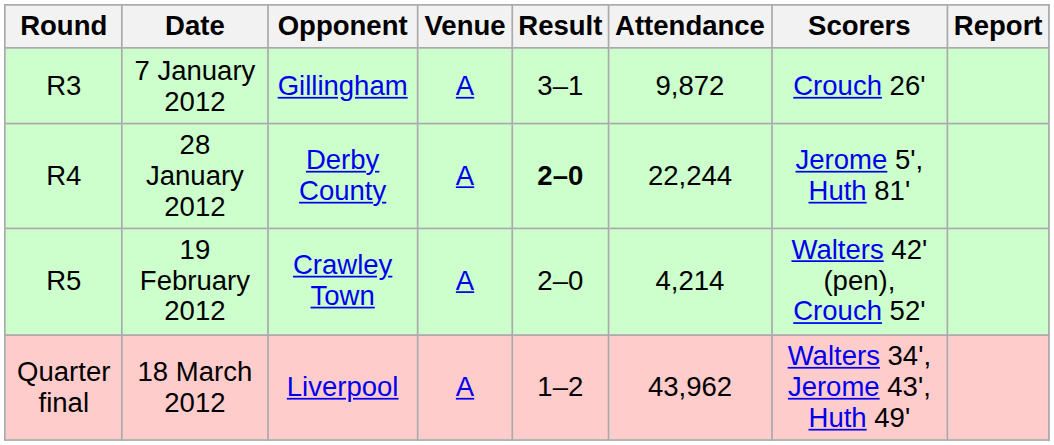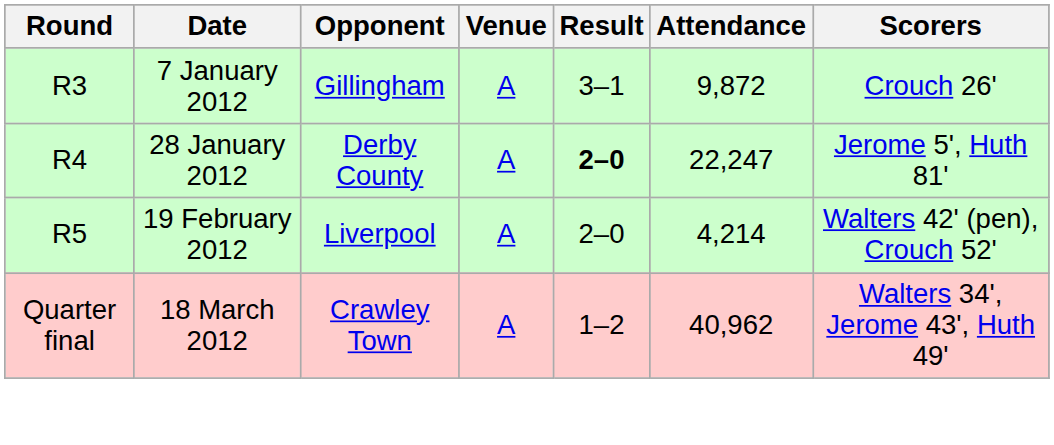 <table class="wikitable" style="font-size:100%; text-align:center">
 <tr>
 <th>Round</th>
 <th>Date</th>
 <th>Opponent</th>
 <th>Venue</th>
 <th>Result</th>
 <th>Attendance</th>
 <th>Scorers</th>
-<th>Report</th>
 </tr>
 <tr style="background-color: #CCFFCC;">
 <td>R3</td>
 <td>7 January 2012</td>
 <td><a href='#'>Gillingham</a></td>
 <td><a href='#'>A</a></td>
 <td>3–1</td>
 <td>9,872</td>
 <td><a href='#'>Crouch</a> 26'</td>
-<td></td>
 </tr>
 <tr style="background-color: #CCFFCC;">
 <td>R4</td>
 <td>28 January 2012</td>
 <td><a href='#'>Derby County</a></td>
 <td><a href='#'>A</a></td>
 <td><strong>2–0</strong></td>
-<td>22,244</td>
+<td>22,247</td>
 <td><a href='#'>Jerome</a> 5', <a href='#'>Huth</a> 81'</td>
-<td></td>
 </tr>
 <tr style="background-color: #CCFFCC;">
 <td>R5</td>
 <td>19 February 2012</td>
-<td><a href='#'>Crawley Town</a></td>
+<td><a href='#'>Liverpool</a></td>
 <td><a href='#'>A</a></td>
 <td>2–0</td>
 <td>4,214</td>
 <td><a href='#'>Walters</a> 42' (pen), <a href='#'>Crouch</a> 52'</td>
-<td></td>
 </tr>
 <tr style="background-color: #FFCCCC;">
 <td>Quarter final</td>
 <td>18 March 2012</td>
-<td><a href='#'>Liverpool</a></td>
+<td><a href='#'>Crawley Town</a></td>
 <td><a href='#'>A</a></td>
 <td>1–2</td>
-<td>43,962</td>
+<td>40,962</td>
 <td><a href='#'>Walters</a> 34', <a href='#'>Jerome</a> 43', <a href='#'>Huth</a> 49'</td>
-<td></td>
 </tr>
 </table>
